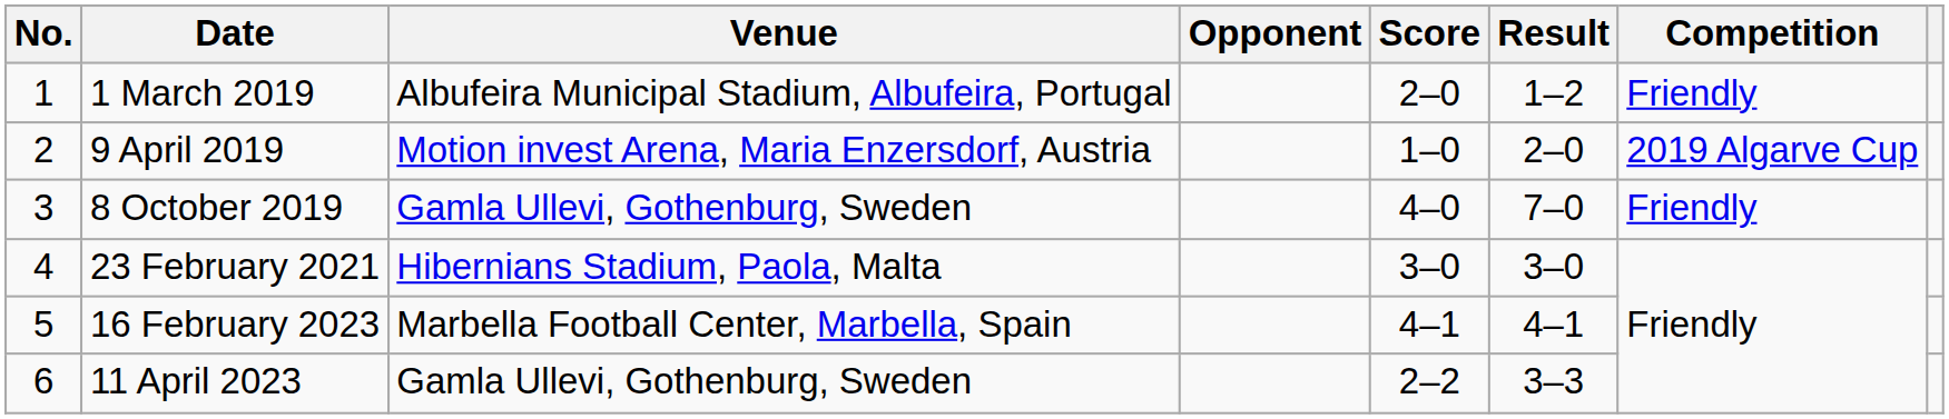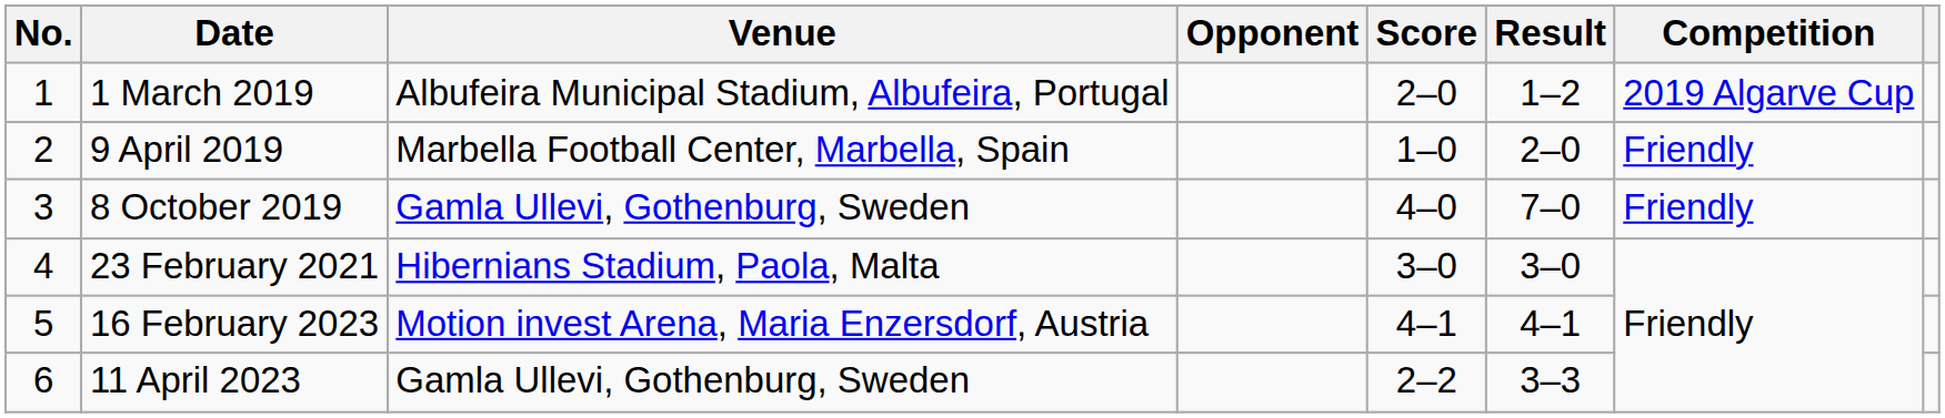 <table class="wikitable sortable">
 <tr>
 <th scope="col">No.</th>
 <th scope="col">Date</th>
 <th scope="col">Venue</th>
 <th scope="col">Opponent</th>
 <th scope="col">Score</th>
 <th scope="col">Result</th>
 <th scope="col">Competition</th>
 <th scope="col"></th>
 </tr>
 <tr>
 <td align="center">1</td>
 <td>1 March 2019</td>
 <td>Albufeira Municipal Stadium, <a href='#'>Albufeira</a>, Portugal</td>
 <td></td>
 <td align="center">2–0</td>
 <td align="center">1–2</td>
-<td><a href='#'>Friendly</a></td>
+<td><a href='#'>2019 Algarve Cup</a></td>
 <td></td>
 </tr>
 <tr>
 <td align="center">2</td>
 <td>9 April 2019</td>
-<td><a href='#'>Motion invest Arena</a>, <a href='#'>Maria Enzersdorf</a>, Austria</td>
+<td>Marbella Football Center, <a href='#'>Marbella</a>, Spain</td>
 <td></td>
 <td align="center">1–0</td>
 <td align="center">2–0</td>
-<td><a href='#'>2019 Algarve Cup</a></td>
+<td><a href='#'>Friendly</a></td>
 <td></td>
 </tr>
 <tr>
 <td align="center">3</td>
 <td>8 October 2019</td>
 <td><a href='#'>Gamla Ullevi</a>, <a href='#'>Gothenburg</a>, Sweden</td>
 <td></td>
 <td align="center">4–0</td>
 <td align="center">7–0</td>
 <td><a href='#'>Friendly</a></td>
 <td></td>
 </tr>
 <tr>
 <td align="center">4</td>
 <td>23 February 2021</td>
 <td><a href='#'>Hibernians Stadium</a>, <a href='#'>Paola</a>, Malta</td>
 <td></td>
 <td align="center">3–0</td>
 <td align="center">3–0</td>
 <td rowspan=3>Friendly</td>
 <td></td>
 </tr>
 <tr>
 <td align="center">5</td>
 <td>16 February 2023</td>
-<td>Marbella Football Center, <a href='#'>Marbella</a>, Spain</td>
+<td><a href='#'>Motion invest Arena</a>, <a href='#'>Maria Enzersdorf</a>, Austria</td>
 <td></td>
 <td align="center">4–1</td>
 <td align="center">4–1</td>
 <td></td>
 </tr>
 <tr>
 <td align="center">6</td>
 <td>11 April 2023</td>
 <td>Gamla Ullevi, Gothenburg, Sweden</td>
 <td></td>
 <td align="center">2–2</td>
 <td align="center">3–3</td>
 <td></td>
 </tr>
 </table>
